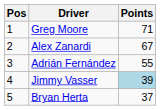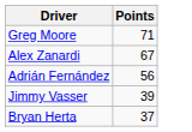 <table class="wikitable" style="font-size: 95%;">
 <tr>
-<th>Pos</th>
 <th>Driver</th>
 <th>Points</th>
 </tr>
 <tr>
-<td>1</td>
 <td> <a href='#'>Greg Moore</a></td>
 <td align="right">71</td>
 </tr>
 <tr>
-<td>2</td>
 <td> <a href='#'>Alex Zanardi</a></td>
 <td align="right">67</td>
 </tr>
 <tr>
-<td>3</td>
 <td> <a href='#'>Adrián Fernández</a></td>
-<td align="right">55</td>
+<td align="right">56</td>
 </tr>
 <tr>
-<td>4</td>
 <td> <a href='#'>Jimmy Vasser</a></td>
-<td align="right" style="background: lightblue;">39</td>
+<td align="right">39</td>
 </tr>
 <tr>
-<td>5</td>
 <td> <a href='#'>Bryan Herta</a></td>
 <td align="right">37</td>
 </tr>
 </table>
